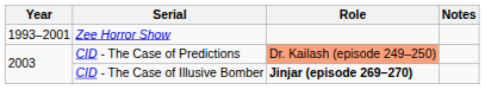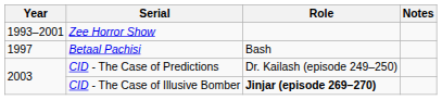 <table class="wikitable sortable">
 <tr>
 <th>Year</th>
 <th>Serial</th>
 <th>Role</th>
 <th>Notes</th>
 </tr>
 <tr>
 <td>1993–2001</td>
 <td><em><a href='#'>Zee Horror Show</a></em></td>
 <td></td>
 <td></td>
 </tr>
 <tr>
+<td>1997</td>
+<td><em><a href='#'>Betaal Pachisi</a></em></td>
+<td>Bash</td>
+<td></td>
+</tr>
+<tr>
 <td rowspan="2">2003</td>
 <td><em><a href='#'>CID</a></em> - The Case of Predictions</td>
-<td style="background: lightsalmon;">Dr. Kailash (episode 249–250)</td>
+<td>Dr. Kailash (episode 249–250)</td>
 <td></td>
 </tr>
 <tr>
 <td><em><a href='#'>CID</a></em> - The Case of Illusive Bomber</td>
 <td><strong>Jinjar (episode 269–270)</strong></td>
 <td></td>
 </tr>
 </table>
